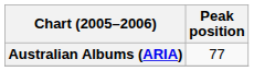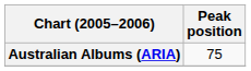 <table class="wikitable sortable plainrowheaders" style="text-align:center">
 <tr>
 <th>Chart (2005–2006)</th>
 <th>Peak<br>position</th>
 </tr>
 <tr>
 <th scope="row">Australian Albums (<a href='#'>ARIA</a>)</th>
-<td>77</td>
+<td>75</td>
 </tr>
 <tr>
 </tr>
 <tr>
 </tr>
 <tr>
 </tr>
 </table>
